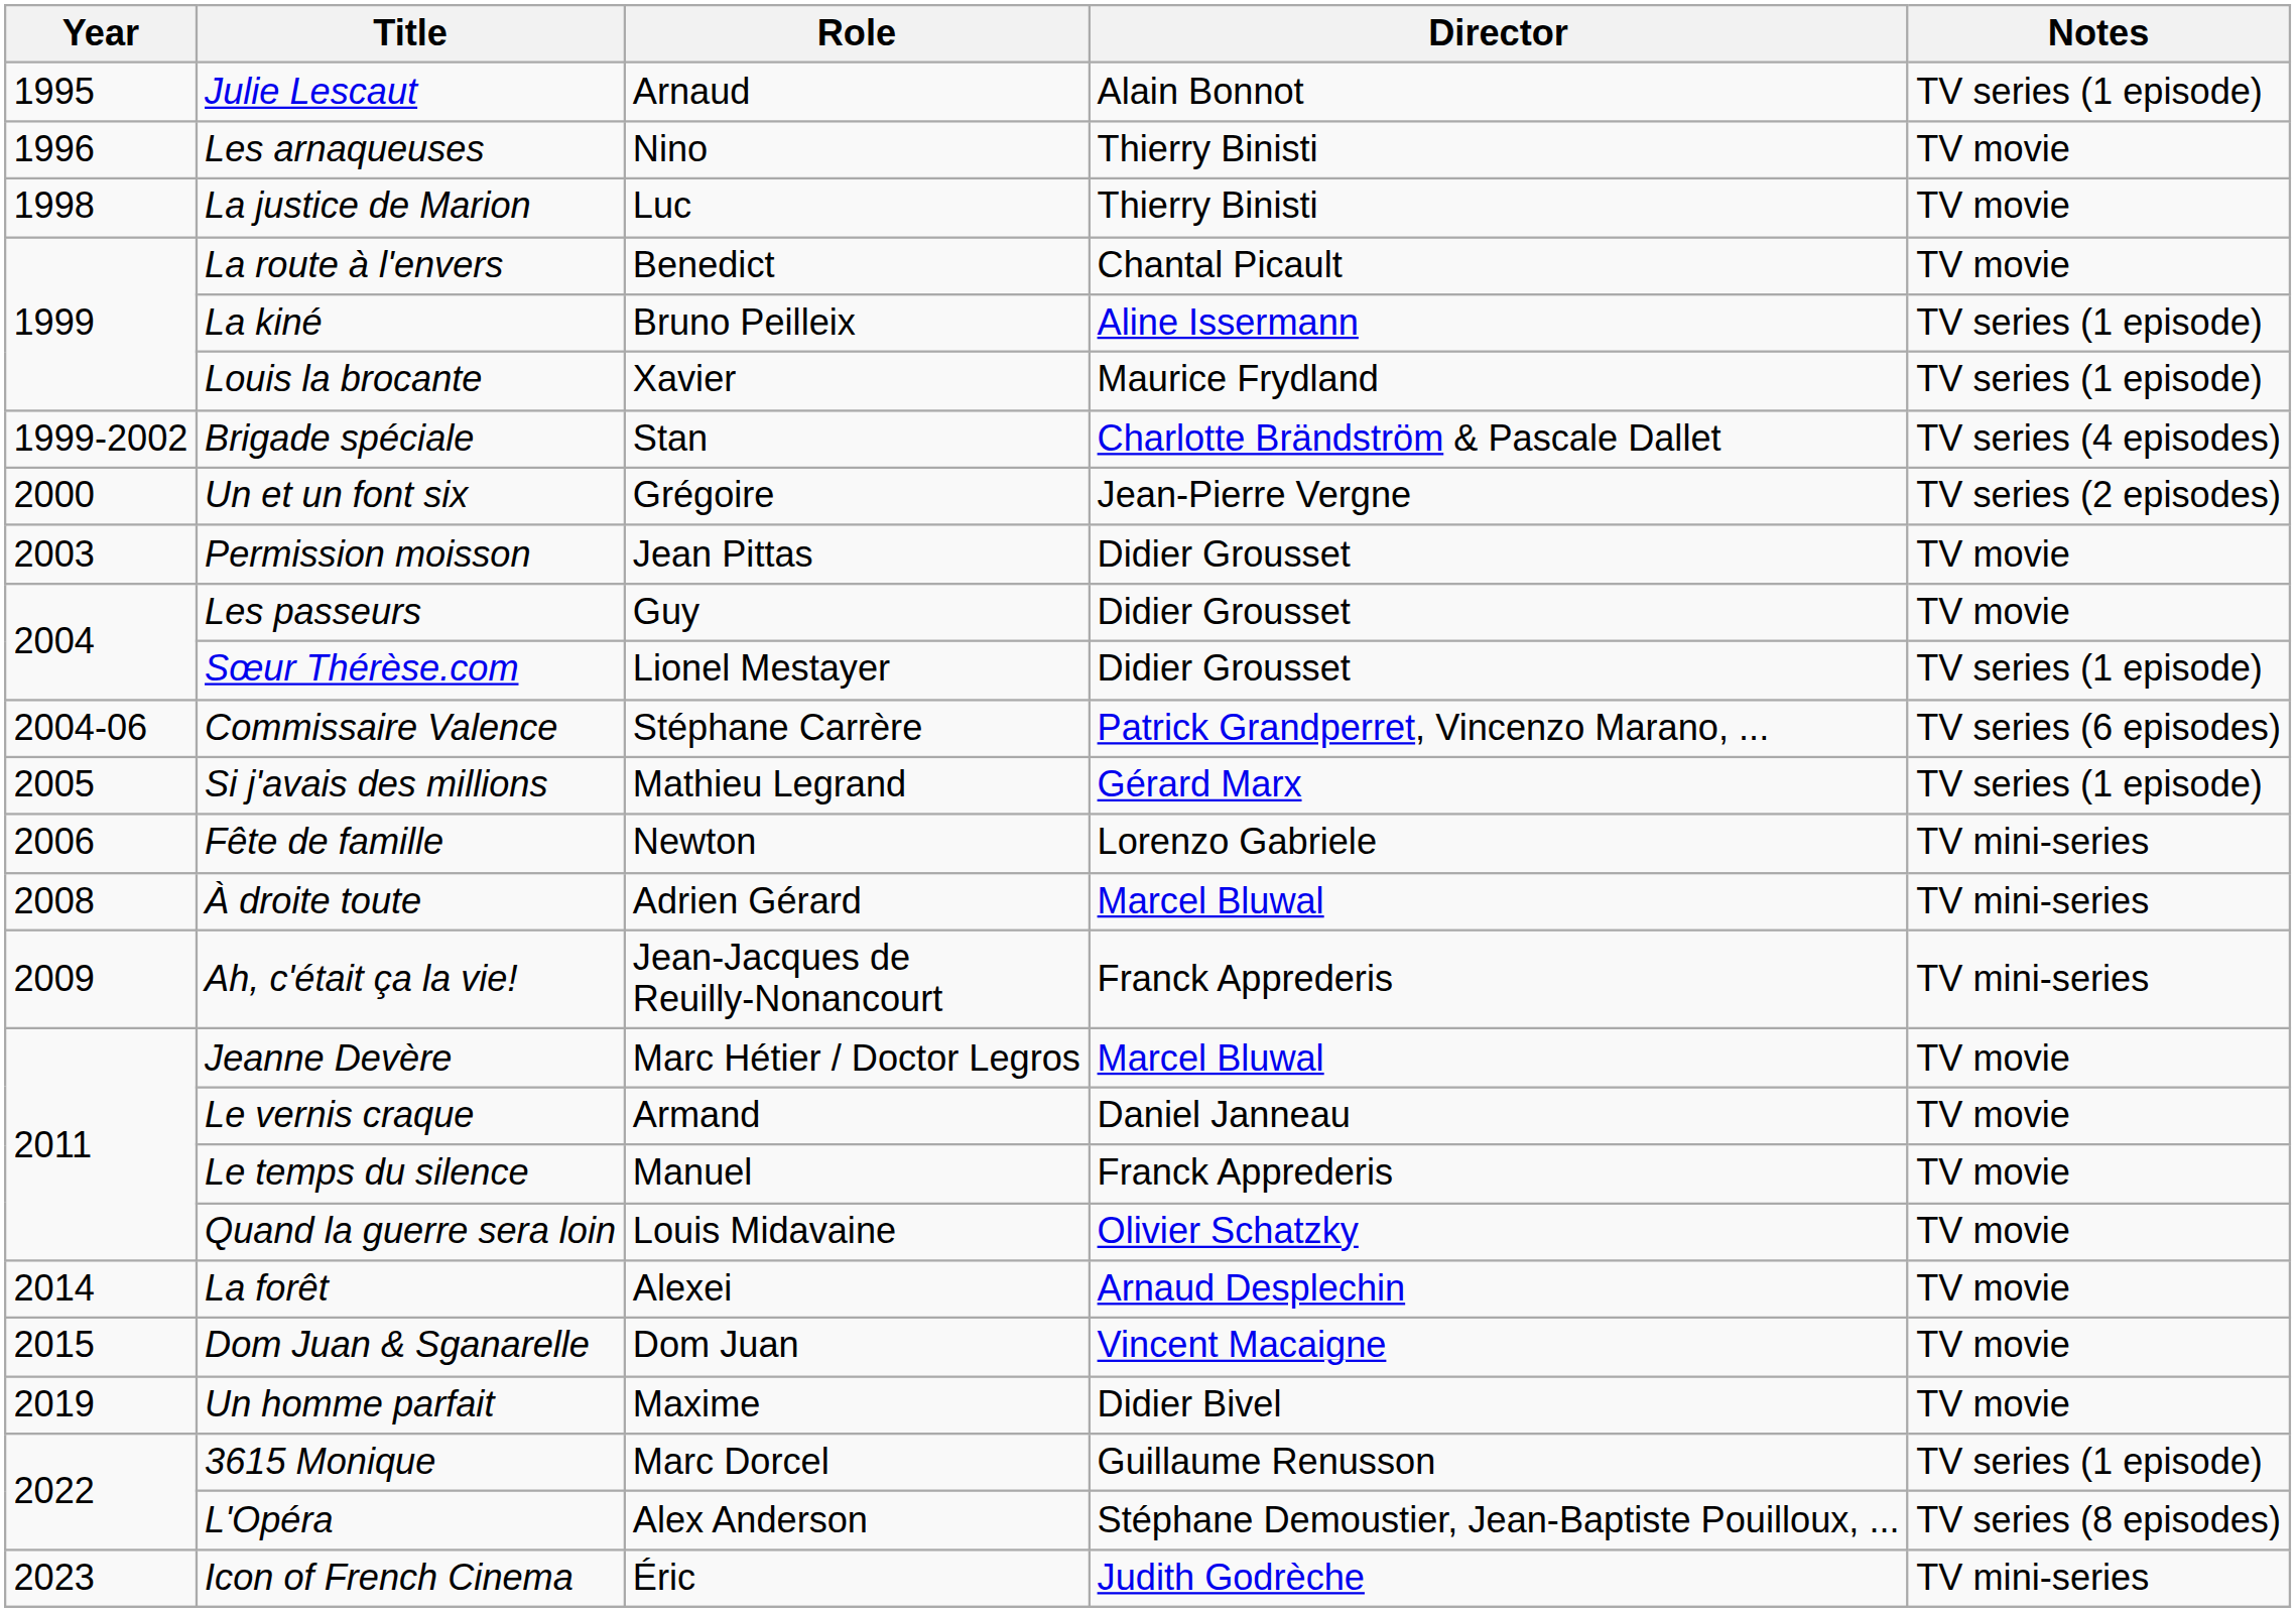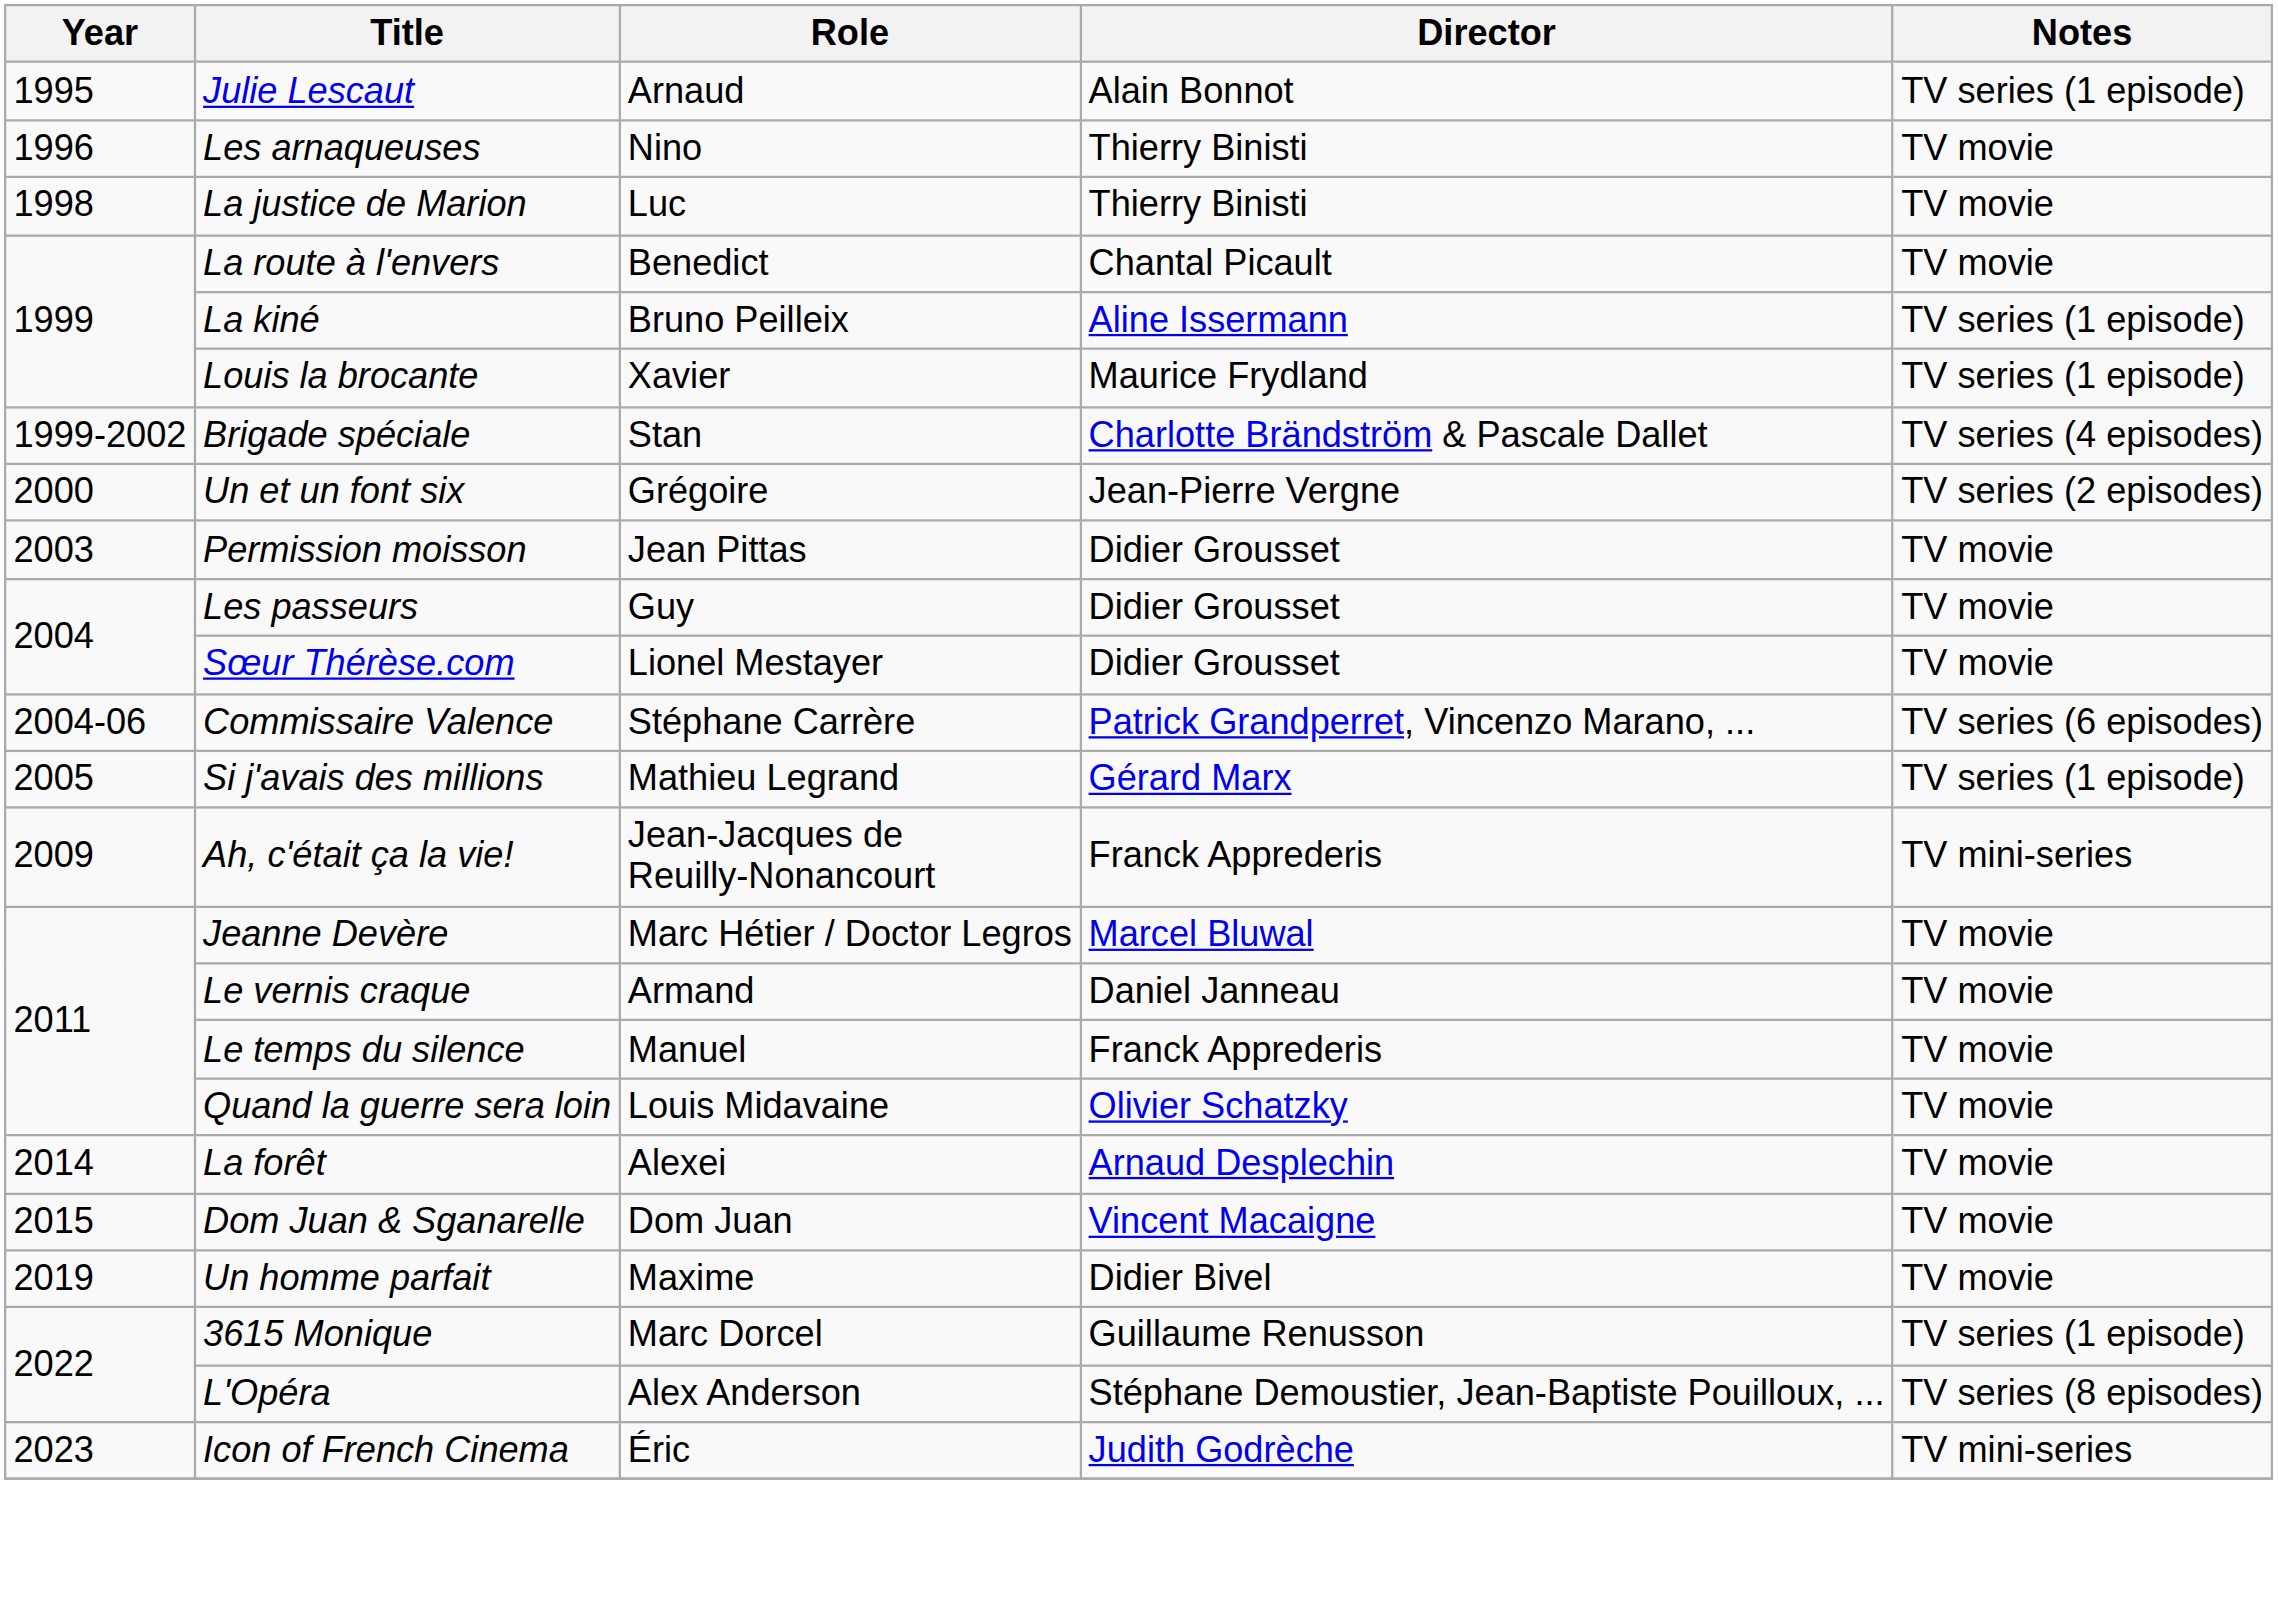 <table class="wikitable sortable">
 <tr>
 <th>Year</th>
 <th>Title</th>
 <th>Role</th>
 <th>Director</th>
 <th class="unsortable">Notes</th>
 </tr>
 <tr>
 <td>1995</td>
 <td><em><a href='#'>Julie Lescaut</a></em></td>
 <td>Arnaud</td>
 <td>Alain Bonnot</td>
 <td>TV series  (1 episode)</td>
 </tr>
 <tr>
 <td>1996</td>
 <td><em>Les arnaqueuses</em></td>
 <td>Nino</td>
 <td>Thierry Binisti</td>
 <td>TV movie</td>
 </tr>
 <tr>
 <td>1998</td>
 <td><em>La justice de Marion</em></td>
 <td>Luc</td>
 <td>Thierry Binisti</td>
 <td>TV movie</td>
 </tr>
 <tr>
 <td rowspan=3>1999</td>
 <td><em>La route à l'envers</em></td>
 <td>Benedict</td>
 <td>Chantal Picault</td>
 <td>TV movie</td>
 </tr>
 <tr>
 <td><em>La kiné</em></td>
 <td>Bruno Peilleix</td>
 <td><a href='#'>Aline Issermann</a></td>
 <td>TV series  (1 episode)</td>
 </tr>
 <tr>
 <td><em>Louis la brocante</em></td>
 <td>Xavier</td>
 <td>Maurice Frydland</td>
 <td>TV series  (1 episode)</td>
 </tr>
 <tr>
 <td>1999-2002</td>
 <td><em>Brigade spéciale</em></td>
 <td>Stan</td>
 <td><a href='#'>Charlotte Brändström</a> & Pascale Dallet</td>
 <td>TV series  (4 episodes)</td>
 </tr>
 <tr>
 <td>2000</td>
 <td><em>Un et un font six</em></td>
 <td>Grégoire</td>
 <td>Jean-Pierre Vergne</td>
 <td>TV series  (2 episodes)</td>
 </tr>
 <tr>
 <td>2003</td>
 <td><em>Permission moisson</em></td>
 <td>Jean Pittas</td>
 <td>Didier Grousset</td>
 <td>TV movie</td>
 </tr>
 <tr>
 <td rowspan=2>2004</td>
 <td><em>Les passeurs</em></td>
 <td>Guy</td>
 <td>Didier Grousset</td>
 <td>TV movie</td>
 </tr>
 <tr>
 <td><em><a href='#'>Sœur Thérèse.com</a></em></td>
 <td>Lionel Mestayer</td>
 <td>Didier Grousset</td>
-<td>TV series  (1 episode)</td>
+<td>TV movie</td>
 </tr>
 <tr>
 <td>2004-06</td>
 <td><em>Commissaire Valence</em></td>
 <td>Stéphane Carrère</td>
 <td><a href='#'>Patrick Grandperret</a>, Vincenzo Marano, ...</td>
 <td>TV series  (6 episodes)</td>
 </tr>
 <tr>
 <td>2005</td>
 <td><em>Si j'avais des millions</em></td>
 <td>Mathieu Legrand</td>
 <td><a href='#'>Gérard Marx</a></td>
 <td>TV series  (1 episode)</td>
-</tr>
-<tr>
-<td>2006</td>
-<td><em>Fête de famille</em></td>
-<td>Newton</td>
-<td>Lorenzo Gabriele</td>
-<td>TV mini-series</td>
-</tr>
-<tr>
-<td>2008</td>
-<td><em>À droite toute</em></td>
-<td>Adrien Gérard</td>
-<td><a href='#'>Marcel Bluwal</a></td>
-<td>TV mini-series</td>
 </tr>
 <tr>
 <td>2009</td>
 <td><em>Ah, c'était ça la vie!</em></td>
 <td>Jean-Jacques de<br> Reuilly-Nonancourt</td>
 <td>Franck Apprederis</td>
 <td>TV mini-series</td>
 </tr>
 <tr>
 <td rowspan=4>2011</td>
 <td><em>Jeanne Devère</em></td>
 <td>Marc Hétier / Doctor Legros</td>
 <td><a href='#'>Marcel Bluwal</a></td>
 <td>TV movie</td>
 </tr>
 <tr>
 <td><em>Le vernis craque</em></td>
 <td>Armand</td>
 <td>Daniel Janneau</td>
 <td>TV movie</td>
 </tr>
 <tr>
 <td><em>Le temps du silence</em></td>
 <td>Manuel</td>
 <td>Franck Apprederis</td>
 <td>TV movie</td>
 </tr>
 <tr>
 <td><em>Quand la guerre sera loin</em></td>
 <td>Louis Midavaine</td>
 <td><a href='#'>Olivier Schatzky</a></td>
 <td>TV movie</td>
 </tr>
 <tr>
 <td>2014</td>
 <td><em>La forêt</em></td>
 <td>Alexei</td>
 <td><a href='#'>Arnaud Desplechin</a></td>
 <td>TV movie</td>
 </tr>
 <tr>
 <td>2015</td>
 <td><em>Dom Juan & Sganarelle</em></td>
 <td>Dom Juan</td>
 <td><a href='#'>Vincent Macaigne</a></td>
 <td>TV movie</td>
 </tr>
 <tr>
 <td>2019</td>
 <td><em>Un homme parfait</em></td>
 <td>Maxime</td>
 <td>Didier Bivel</td>
 <td>TV movie</td>
 </tr>
 <tr>
 <td rowspan=2>2022</td>
 <td><em>3615 Monique</em></td>
 <td>Marc Dorcel</td>
 <td>Guillaume Renusson</td>
 <td>TV series (1 episode)</td>
 </tr>
 <tr>
 <td><em>L'Opéra</em></td>
 <td>Alex Anderson</td>
 <td>Stéphane Demoustier, Jean-Baptiste Pouilloux, ...</td>
 <td>TV series (8 episodes)</td>
 </tr>
 <tr>
 <td>2023</td>
 <td><em>Icon of French Cinema</em></td>
 <td>Éric</td>
 <td><a href='#'>Judith Godrèche</a></td>
 <td>TV mini-series</td>
 </tr>
 <tr>
 </tr>
 </table>
